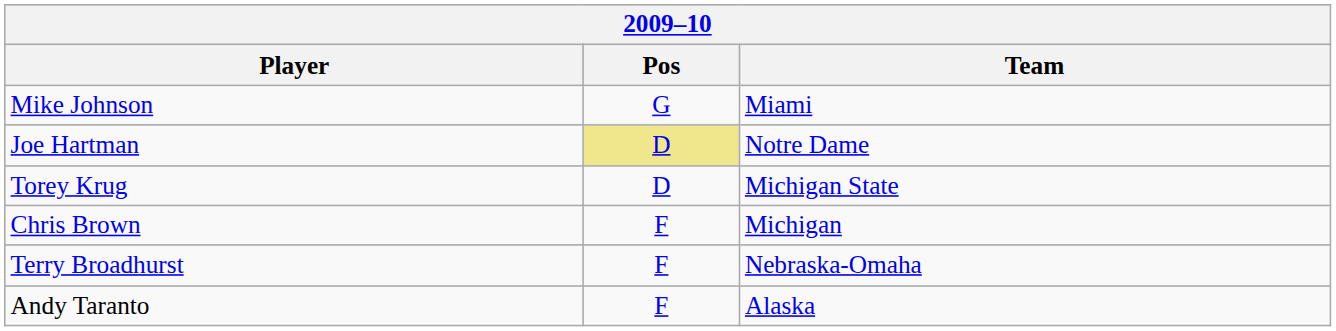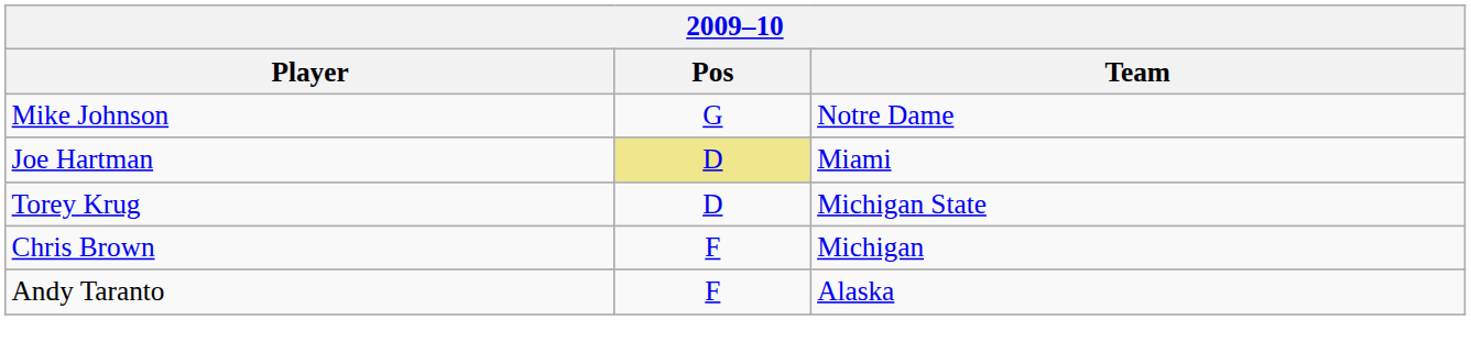 <table class="wikitable" width=95%>
 <tr>
 <th colspan=3><a href='#'>2009–10</a></th>
 </tr>
 <tr>
 <th>Player</th>
 <th>Pos</th>
 <th>Team</th>
 </tr>
 <tr>
 <td><a href='#'>Mike Johnson</a></td>
 <td style="text-align:center;"><a href='#'>G</a></td>
-<td><a href='#'>Miami</a></td>
+<td><a href='#'>Notre Dame</a></td>
 </tr>
 <tr>
 <td><a href='#'>Joe Hartman</a></td>
 <td style="background: khaki; text-align:center;"><a href='#'>D</a></td>
-<td><a href='#'>Notre Dame</a></td>
+<td><a href='#'>Miami</a></td>
 </tr>
 <tr>
 <td><a href='#'>Torey Krug</a></td>
 <td style="text-align:center;"><a href='#'>D</a></td>
 <td><a href='#'>Michigan State</a></td>
 </tr>
 <tr>
 <td><a href='#'>Chris Brown</a></td>
 <td style="text-align:center;"><a href='#'>F</a></td>
 <td><a href='#'>Michigan</a></td>
 </tr>
 <tr>
-<td><a href='#'>Terry Broadhurst</a></td>
-<td style="text-align:center;"><a href='#'>F</a></td>
-<td><a href='#'>Nebraska-Omaha</a></td>
-</tr>
-<tr>
 <td>Andy Taranto</td>
 <td style="text-align:center;"><a href='#'>F</a></td>
 <td><a href='#'>Alaska</a></td>
 </tr>
 </table>
